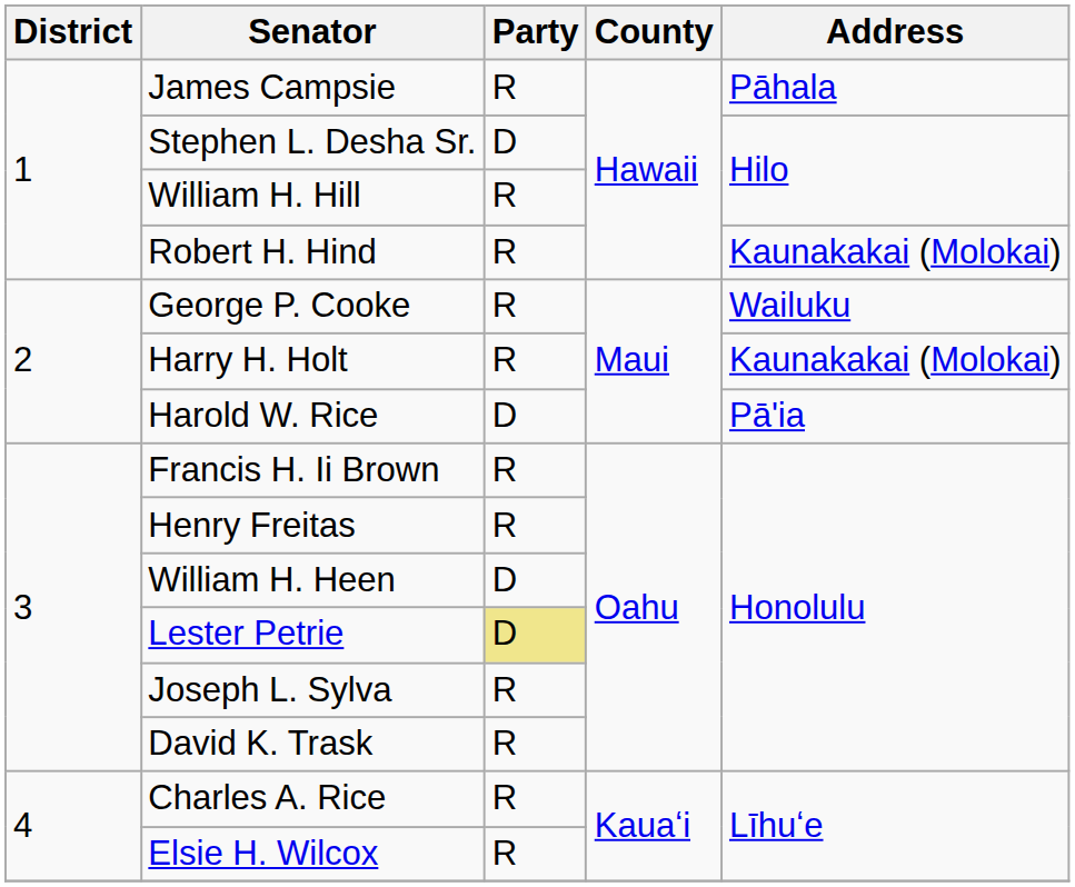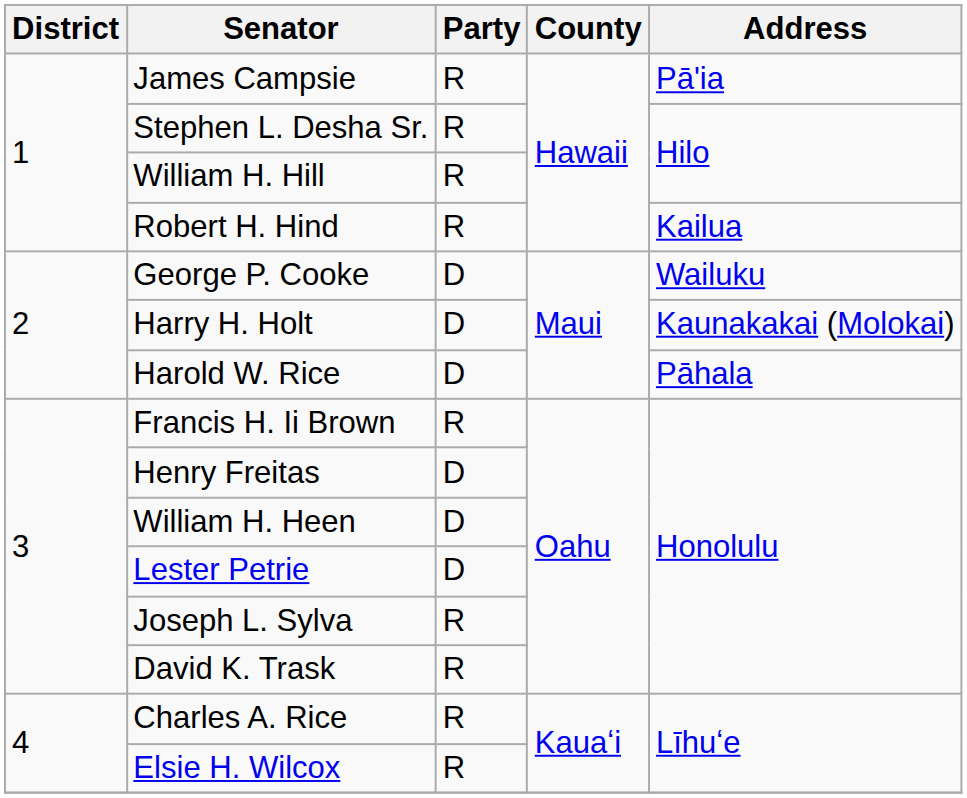 <table class= "sortable wikitable">
 <tr>
 <th>District</th>
 <th>Senator</th>
 <th>Party</th>
 <th>County</th>
 <th>Address</th>
 </tr>
 <tr>
 <td rowspan=4>1</td>
 <td>James Campsie</td>
 <td>R</td>
 <td rowspan=4><a href='#'>Hawaii</a></td>
-<td><a href='#'>Pāhala</a></td>
+<td><a href='#'>Pā'ia</a></td>
 </tr>
 <tr>
 <td>Stephen L. Desha Sr.</td>
-<td>D</td>
+<td>R</td>
 <td rowspan=2><a href='#'>Hilo</a></td>
 </tr>
 <tr>
 <td>William H. Hill</td>
 <td>R</td>
 </tr>
 <tr>
 <td>Robert H. Hind</td>
 <td>R</td>
-<td><a href='#'>Kaunakakai</a> (<a href='#'>Molokai</a>)</td>
+<td><a href='#'>Kailua</a></td>
 </tr>
 <tr>
 <td rowspan=3>2</td>
 <td>George P. Cooke</td>
-<td>R</td>
+<td>D</td>
 <td rowspan=3><a href='#'>Maui</a></td>
 <td><a href='#'>Wailuku</a></td>
 </tr>
 <tr>
 <td>Harry H. Holt</td>
-<td>R</td>
+<td>D</td>
 <td><a href='#'>Kaunakakai</a> (<a href='#'>Molokai</a>)</td>
 </tr>
 <tr>
 <td>Harold W. Rice</td>
 <td>D</td>
-<td><a href='#'>Pā'ia</a></td>
+<td><a href='#'>Pāhala</a></td>
 </tr>
 <tr>
 <td rowspan=6>3</td>
 <td>Francis H. Ii Brown</td>
 <td>R</td>
 <td rowspan=6><a href='#'>Oahu</a></td>
 <td rowspan=6><a href='#'>Honolulu</a></td>
 </tr>
 <tr>
 <td>Henry Freitas</td>
-<td>R</td>
+<td>D</td>
 </tr>
 <tr>
 <td>William H. Heen</td>
 <td>D</td>
 </tr>
 <tr>
 <td><a href='#'>Lester Petrie</a></td>
-<td style="background: khaki;">D</td>
+<td>D</td>
 </tr>
 <tr>
 <td>Joseph L. Sylva</td>
 <td>R</td>
 </tr>
 <tr>
 <td>David K. Trask</td>
 <td>R</td>
 </tr>
 <tr>
 <td rowspan=2>4</td>
 <td>Charles A. Rice</td>
 <td>R</td>
 <td rowspan=2><a href='#'>Kauaʻi</a></td>
 <td rowspan=2><a href='#'>Līhuʻe</a></td>
 </tr>
 <tr>
 <td><a href='#'>Elsie H. Wilcox</a></td>
 <td>R</td>
 </tr>
 <tr>
 </tr>
 </table>
